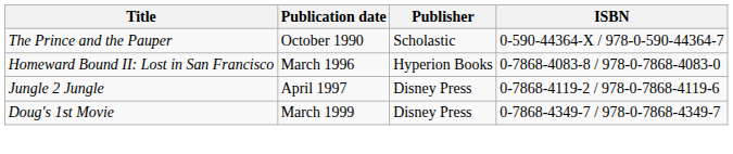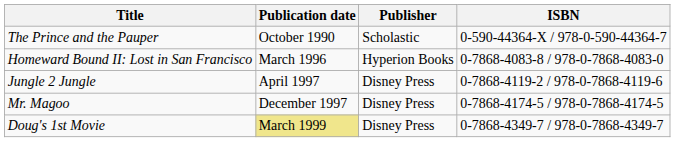 <table class="wikitable sortable">
 <tr>
 <th>Title</th>
 <th>Publication date</th>
 <th>Publisher</th>
 <th>ISBN</th>
 </tr>
 <tr>
 <td><em>The Prince and the Pauper</em></td>
 <td>October 1990</td>
 <td>Scholastic</td>
 <td>0-590-44364-X / 978-0-590-44364-7</td>
 </tr>
 <tr>
 <td><em>Homeward Bound II: Lost in San Francisco</em></td>
 <td>March 1996</td>
 <td>Hyperion Books</td>
 <td>0-7868-4083-8 / 978-0-7868-4083-0</td>
 </tr>
 <tr>
 <td><em>Jungle 2 Jungle</em></td>
 <td>April 1997</td>
 <td>Disney Press</td>
 <td>0-7868-4119-2 / 978-0-7868-4119-6</td>
 </tr>
 <tr>
+<td><em>Mr. Magoo</em></td>
+<td>December 1997</td>
+<td>Disney Press</td>
+<td>0-7868-4174-5 / 978-0-7868-4174-5</td>
+</tr>
+<tr>
 <td><em>Doug's 1st Movie</em></td>
-<td>March 1999</td>
+<td style="background: khaki;">March 1999</td>
 <td>Disney Press</td>
 <td>0-7868-4349-7 / 978-0-7868-4349-7</td>
 </tr>
 </table>
